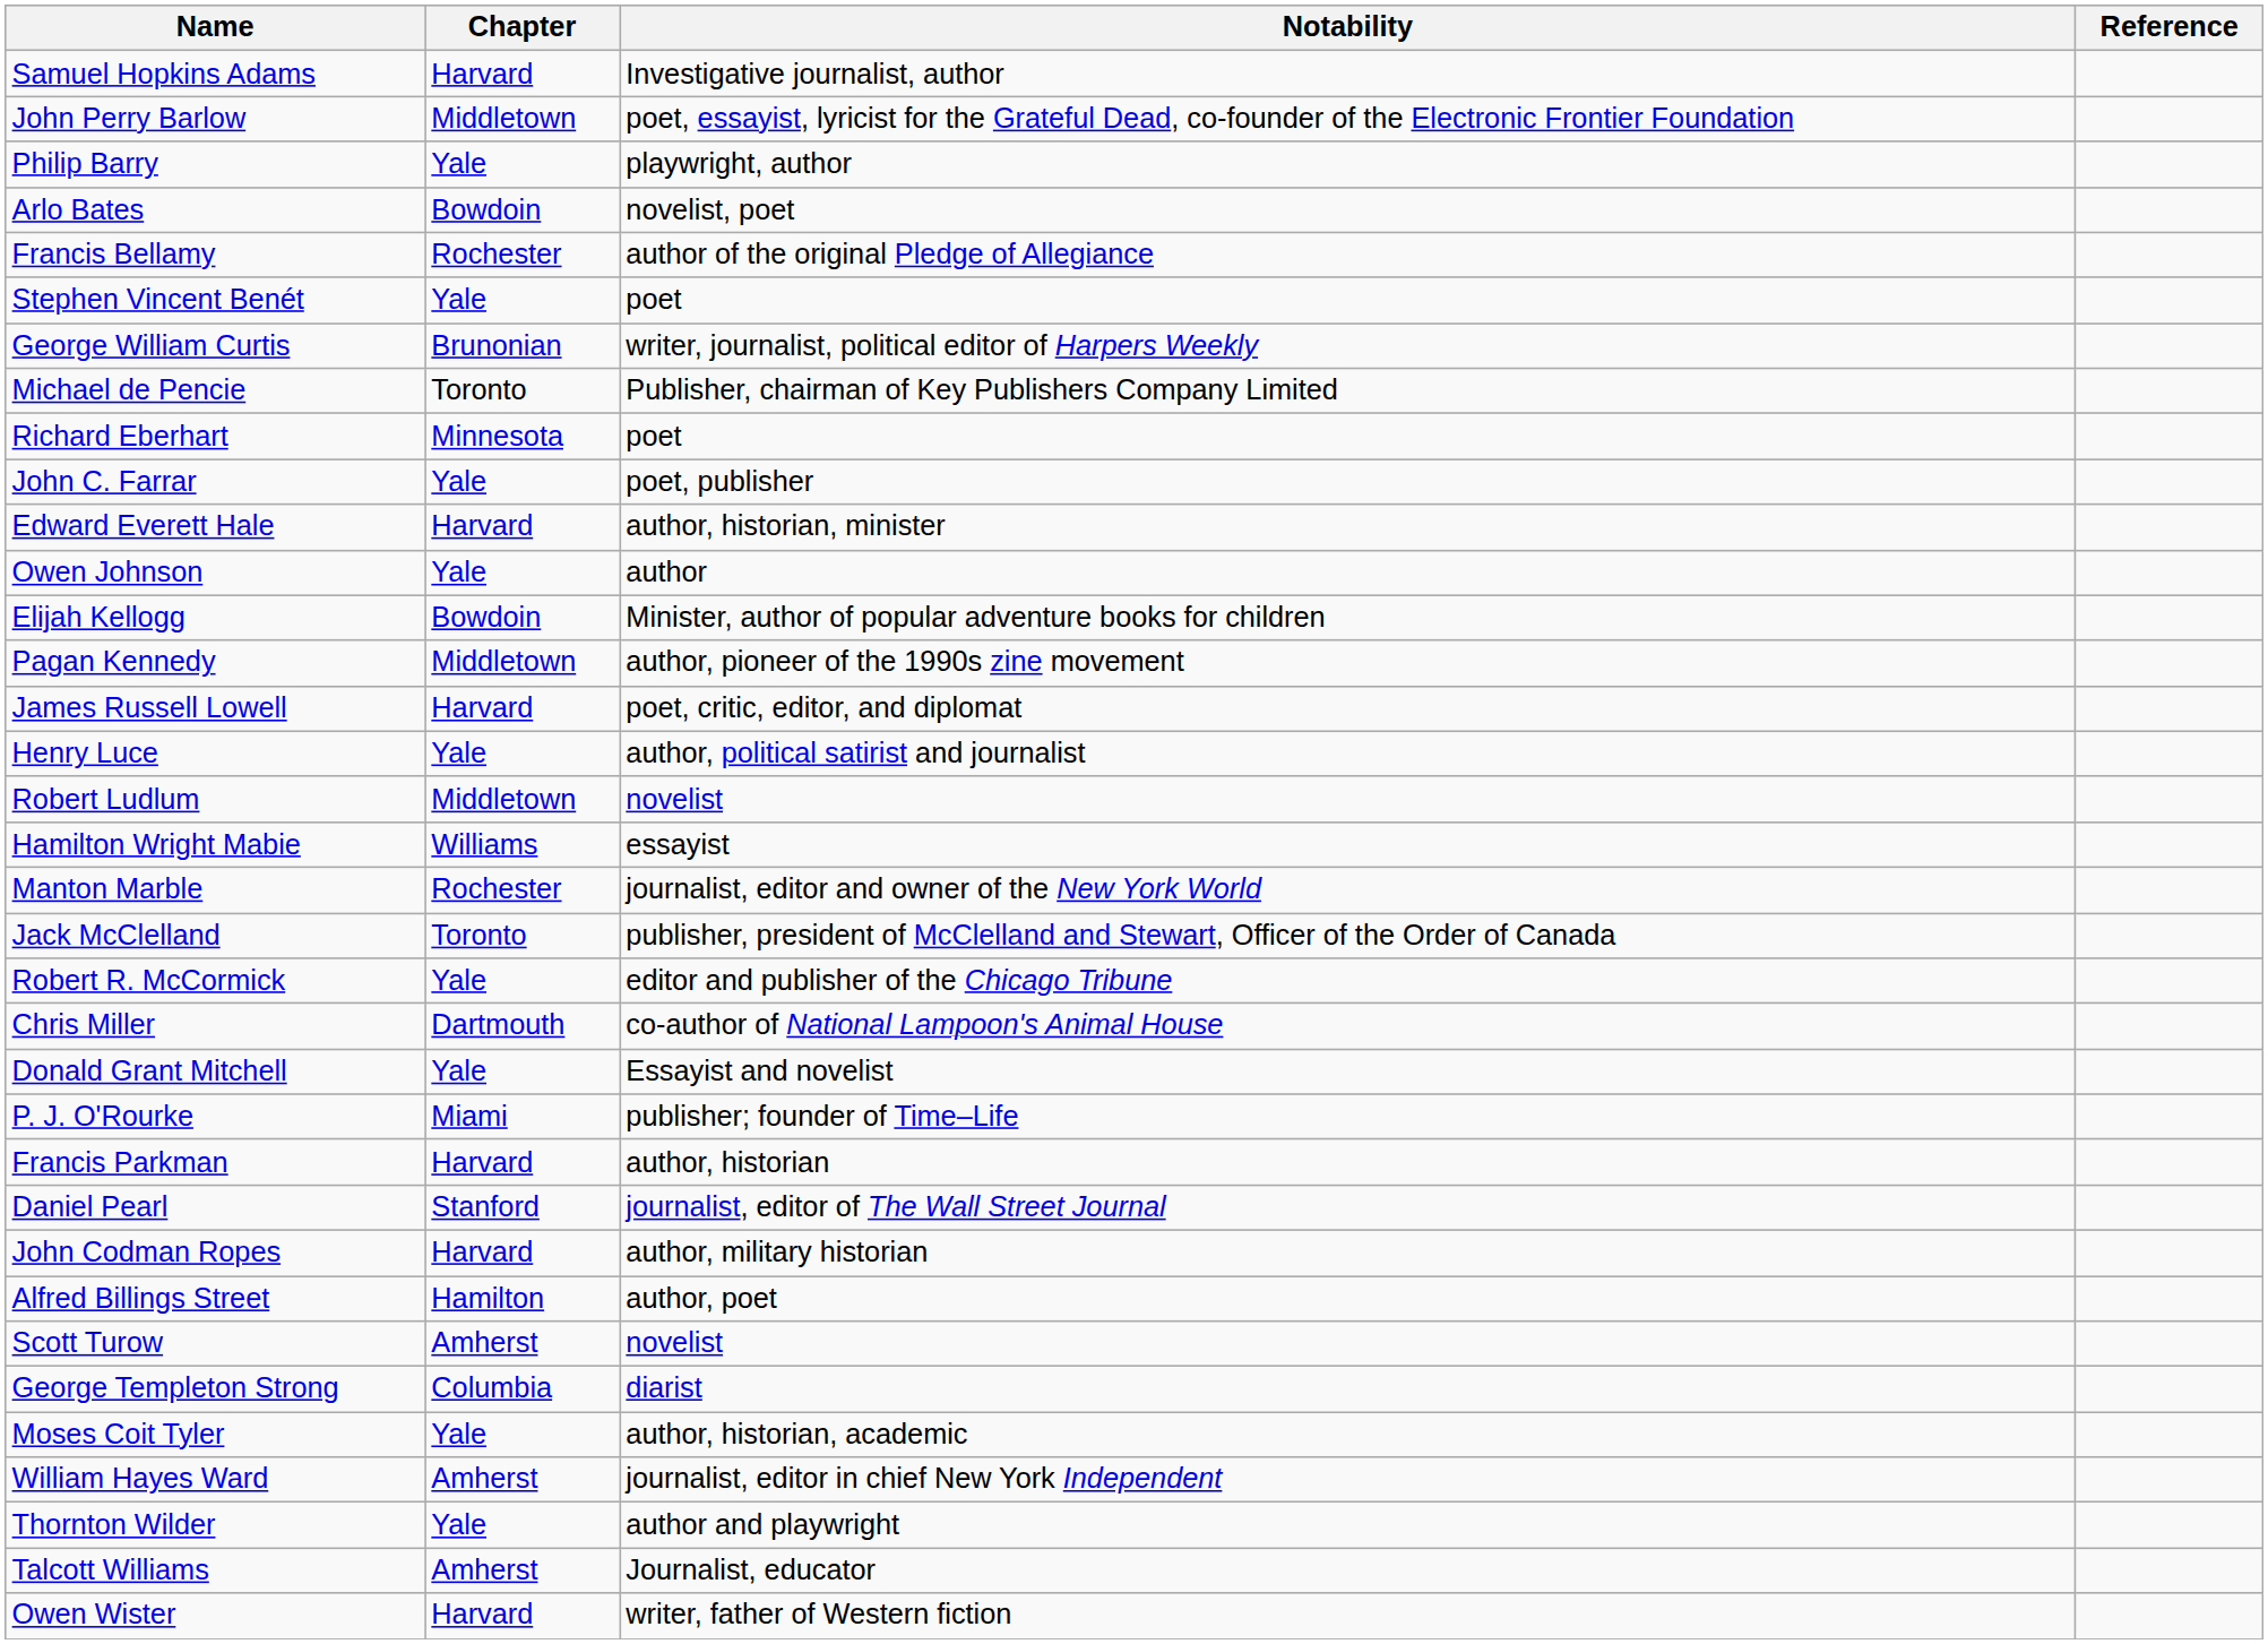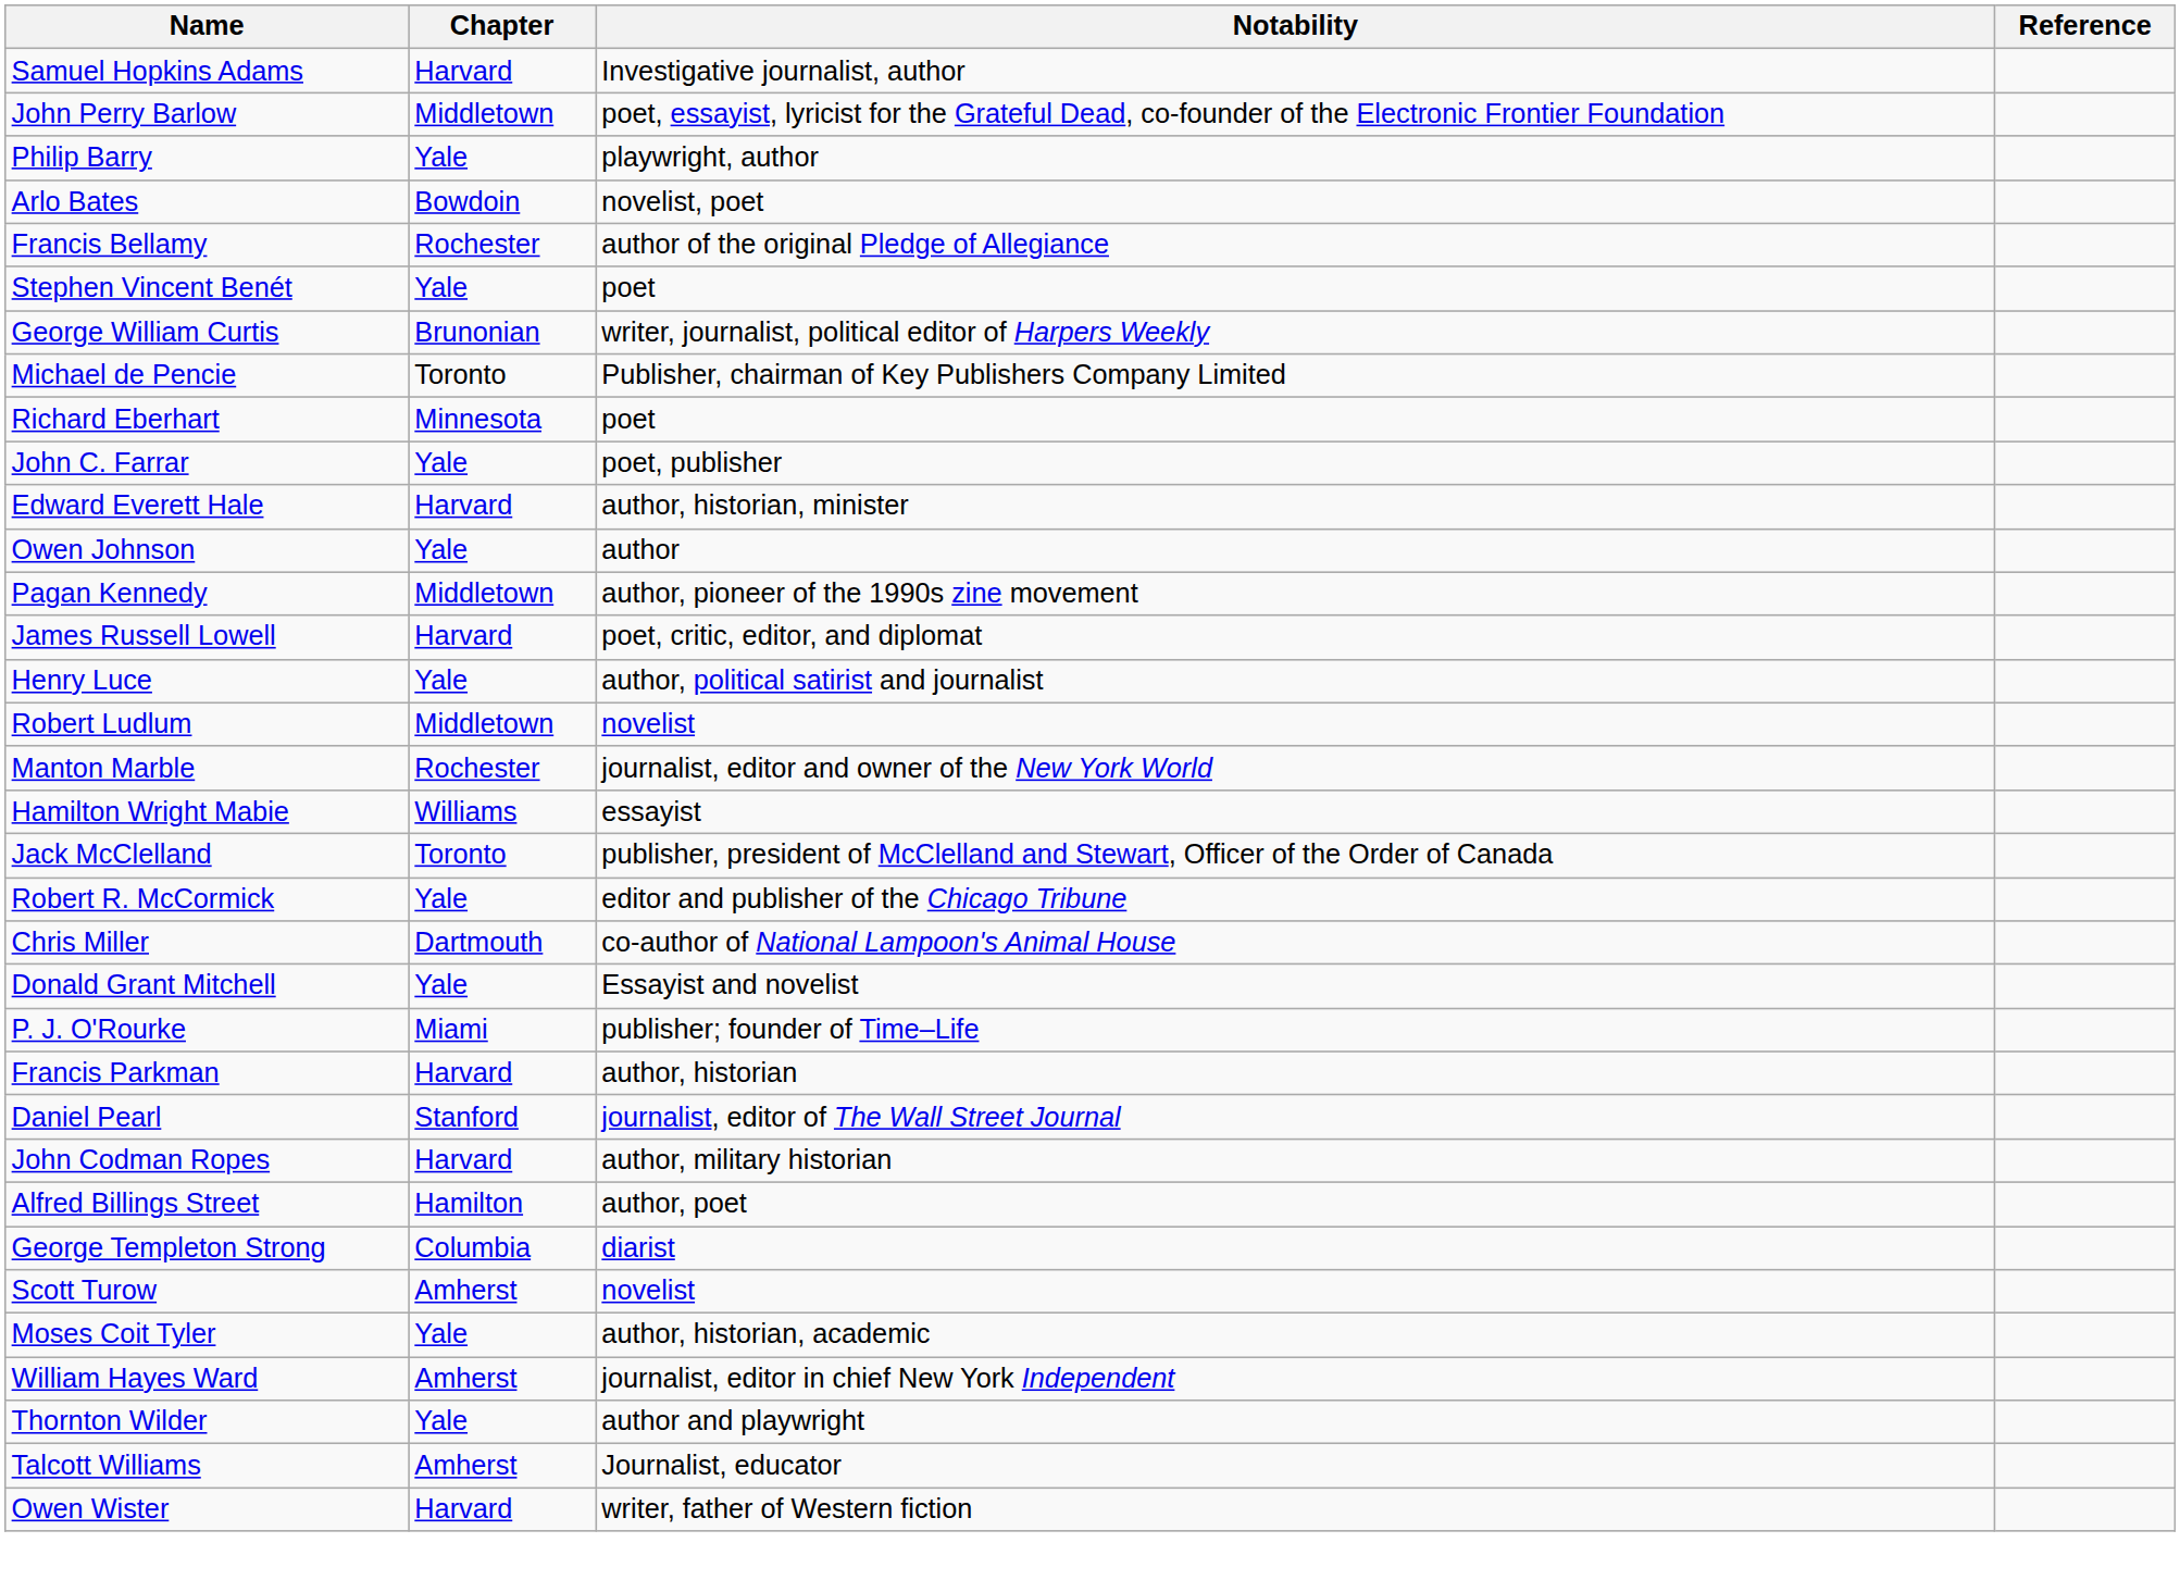 <table class="sortable wikitable" style="width:100%;">
 <tr>
 <th>Name</th>
 <th>Chapter</th>
 <th>Notability</th>
 <th>Reference</th>
 </tr>
 <tr>
 <td><a href='#'>Samuel Hopkins Adams</a></td>
 <td><a href='#'>Harvard</a></td>
 <td>Investigative journalist, author</td>
 <td></td>
 </tr>
 <tr>
 <td><a href='#'>John Perry Barlow</a></td>
 <td><a href='#'>Middletown</a></td>
 <td>poet, <a href='#'>essayist</a>, lyricist for the <a href='#'>Grateful Dead</a>, co-founder of the <a href='#'>Electronic Frontier Foundation</a></td>
 <td></td>
 </tr>
 <tr>
 <td><a href='#'>Philip Barry</a></td>
 <td><a href='#'>Yale</a></td>
 <td>playwright, author</td>
 <td></td>
 </tr>
 <tr>
 <td><a href='#'>Arlo Bates</a></td>
 <td><a href='#'>Bowdoin</a></td>
 <td>novelist, poet</td>
 <td></td>
 </tr>
 <tr>
 <td><a href='#'>Francis Bellamy</a></td>
 <td><a href='#'>Rochester</a></td>
 <td>author of the original <a href='#'>Pledge of Allegiance</a></td>
 <td></td>
 </tr>
 <tr>
 <td><a href='#'>Stephen Vincent Benét</a></td>
 <td><a href='#'>Yale</a></td>
 <td>poet</td>
 <td></td>
 </tr>
 <tr>
 <td><a href='#'>George William Curtis</a></td>
 <td><a href='#'>Brunonian</a></td>
 <td>writer, journalist, political editor of <em><a href='#'>Harpers Weekly</a></em></td>
 <td></td>
 </tr>
 <tr>
 <td><a href='#'>Michael de Pencie</a></td>
 <td>Toronto</td>
 <td>Publisher, chairman of Key Publishers Company Limited</td>
 <td></td>
 </tr>
 <tr>
 <td><a href='#'>Richard Eberhart</a></td>
 <td><a href='#'>Minnesota</a></td>
 <td>poet</td>
 <td></td>
 </tr>
 <tr>
 <td><a href='#'>John C. Farrar</a></td>
 <td><a href='#'>Yale</a></td>
 <td>poet, publisher</td>
 <td></td>
 </tr>
 <tr>
 <td><a href='#'>Edward Everett Hale</a></td>
 <td><a href='#'>Harvard</a></td>
 <td>author, historian, minister</td>
 <td></td>
 </tr>
 <tr>
 <td><a href='#'>Owen Johnson</a></td>
 <td><a href='#'>Yale</a></td>
 <td>author</td>
 <td></td>
 </tr>
 <tr>
-<td><a href='#'>Elijah Kellogg</a></td>
-<td><a href='#'>Bowdoin</a></td>
-<td>Minister, author of popular adventure books for children</td>
-<td></td>
-</tr>
-<tr>
 <td><a href='#'>Pagan Kennedy</a></td>
 <td><a href='#'>Middletown</a></td>
 <td>author, pioneer of the 1990s <a href='#'>zine</a> movement</td>
 <td></td>
 </tr>
 <tr>
 <td><a href='#'>James Russell Lowell</a></td>
 <td><a href='#'>Harvard</a></td>
 <td>poet, critic, editor, and diplomat</td>
 <td></td>
 </tr>
 <tr>
 <td><a href='#'>Henry Luce</a></td>
 <td><a href='#'>Yale</a></td>
 <td>author,  <a href='#'>political satirist</a> and journalist</td>
 <td></td>
 </tr>
 <tr>
 <td><a href='#'>Robert Ludlum</a></td>
 <td><a href='#'>Middletown</a></td>
 <td><a href='#'>novelist</a></td>
 <td></td>
 </tr>
 <tr>
+<td><a href='#'>Manton Marble</a></td>
+<td><a href='#'>Rochester</a></td>
+<td>journalist, editor and owner of the <em><a href='#'>New York World</a></em></td>
+<td></td>
+</tr>
+<tr>
 <td><a href='#'>Hamilton Wright Mabie</a></td>
 <td><a href='#'>Williams</a></td>
 <td>essayist</td>
-<td></td>
-</tr>
-<tr>
-<td><a href='#'>Manton Marble</a></td>
-<td><a href='#'>Rochester</a></td>
-<td>journalist, editor and owner of the <em><a href='#'>New York World</a></em></td>
 <td></td>
 </tr>
 <tr>
 <td><a href='#'>Jack McClelland</a></td>
 <td><a href='#'>Toronto</a></td>
 <td>publisher, president of <a href='#'>McClelland and Stewart</a>, Officer of the Order of Canada</td>
 <td></td>
 </tr>
 <tr>
 <td><a href='#'>Robert R. McCormick</a></td>
 <td><a href='#'>Yale</a></td>
 <td>editor and publisher of the <em><a href='#'>Chicago Tribune</a></em></td>
 <td></td>
 </tr>
 <tr>
 <td><a href='#'>Chris Miller</a></td>
 <td><a href='#'>Dartmouth</a></td>
 <td>co-author of <em><a href='#'>National Lampoon's Animal House</a></em></td>
 <td></td>
 </tr>
 <tr>
 <td><a href='#'>Donald Grant Mitchell</a></td>
 <td><a href='#'>Yale</a></td>
 <td>Essayist and novelist</td>
 <td></td>
 </tr>
 <tr>
 <td><a href='#'>P. J. O'Rourke</a></td>
 <td><a href='#'>Miami</a></td>
 <td>publisher; founder of <a href='#'>Time–Life</a></td>
 <td></td>
 </tr>
 <tr>
 <td><a href='#'>Francis Parkman</a></td>
 <td><a href='#'>Harvard</a></td>
 <td>author, historian</td>
 <td></td>
 </tr>
 <tr>
 <td><a href='#'>Daniel Pearl</a></td>
 <td><a href='#'>Stanford</a></td>
 <td><a href='#'>journalist</a>, editor of <em><a href='#'>The Wall Street Journal</a></em></td>
 <td></td>
 </tr>
 <tr>
 <td><a href='#'>John Codman Ropes</a></td>
 <td><a href='#'>Harvard</a></td>
 <td>author, military historian</td>
 <td></td>
 </tr>
 <tr>
 <td><a href='#'>Alfred Billings Street</a></td>
 <td><a href='#'>Hamilton</a></td>
 <td>author, poet</td>
 <td></td>
 </tr>
 <tr>
+<td><a href='#'>George Templeton Strong</a></td>
+<td><a href='#'>Columbia</a></td>
+<td><a href='#'>diarist</a></td>
+<td></td>
+</tr>
+<tr>
 <td><a href='#'>Scott Turow</a></td>
 <td><a href='#'>Amherst</a></td>
 <td><a href='#'>novelist</a></td>
-<td></td>
-</tr>
-<tr>
-<td><a href='#'>George Templeton Strong</a></td>
-<td><a href='#'>Columbia</a></td>
-<td><a href='#'>diarist</a></td>
 <td></td>
 </tr>
 <tr>
 <td><a href='#'>Moses Coit Tyler</a></td>
 <td><a href='#'>Yale</a></td>
 <td>author, historian, academic</td>
 <td></td>
 </tr>
 <tr>
 <td><a href='#'>William Hayes Ward</a></td>
 <td><a href='#'>Amherst</a></td>
 <td>journalist, editor in chief  New York <a href='#'><em>Independent</em></a></td>
 <td></td>
 </tr>
 <tr>
 <td><a href='#'>Thornton Wilder</a></td>
 <td><a href='#'>Yale</a></td>
 <td>author and playwright</td>
 <td></td>
 </tr>
 <tr>
 <td><a href='#'>Talcott Williams</a></td>
 <td><a href='#'>Amherst</a></td>
 <td>Journalist, educator</td>
 <td></td>
 </tr>
 <tr>
 <td><a href='#'>Owen Wister</a></td>
 <td><a href='#'>Harvard</a></td>
 <td>writer, father of Western fiction</td>
 <td></td>
 </tr>
 </table>
